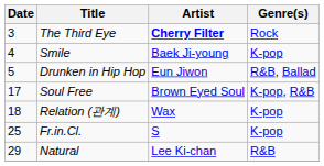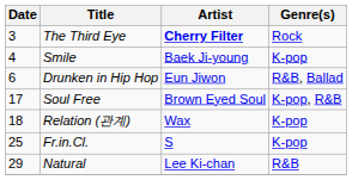 <table class="wikitable" style="text-align: left;">
 <tr>
 <th>Date</th>
 <th>Title</th>
 <th>Artist</th>
 <th>Genre(s)</th>
 </tr>
 <tr>
 <td>3</td>
 <td><em>The Third Eye</em></td>
 <td><strong><a href='#'>Cherry Filter</a></strong></td>
 <td><a href='#'>Rock</a></td>
 </tr>
 <tr>
 <td>4</td>
 <td><em>Smile</em></td>
 <td><a href='#'>Baek Ji-young</a></td>
 <td><a href='#'>K-pop</a></td>
 </tr>
 <tr>
-<td rowspan="1">5</td>
+<td rowspan="1">6</td>
 <td><em>Drunken in Hip Hop</em></td>
 <td><a href='#'>Eun Jiwon</a></td>
 <td><a href='#'>R&B</a>, <a href='#'>Ballad</a></td>
 </tr>
 <tr>
 <td>17</td>
 <td><em>Soul Free</em></td>
 <td><a href='#'>Brown Eyed Soul</a></td>
 <td><a href='#'>K-pop</a>, <a href='#'>R&B</a></td>
 </tr>
 <tr>
 <td>18</td>
 <td><em>Relation (관계)</em></td>
 <td><a href='#'>Wax</a></td>
 <td><a href='#'>K-pop</a></td>
 </tr>
 <tr>
 <td rowspan="1">25</td>
 <td><em>Fr.in.Cl.</em></td>
 <td><a href='#'>S</a></td>
 <td><a href='#'>K-pop</a></td>
 </tr>
 <tr>
 <td>29</td>
 <td><em>Natural</em></td>
 <td><a href='#'>Lee Ki-chan</a></td>
 <td><a href='#'>R&B</a></td>
 </tr>
 <tr>
 </tr>
 </table>
